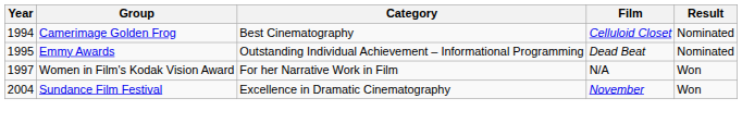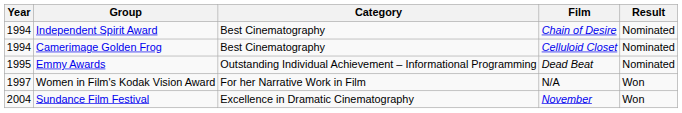 <table class="wikitable">
 <tr>
 <th>Year</th>
 <th>Group</th>
 <th>Category</th>
 <th>Film</th>
 <th>Result</th>
+</tr>
+<tr>
+<td>1994</td>
+<td><a href='#'>Independent Spirit Award</a></td>
+<td>Best Cinematography</td>
+<td><em><a href='#'>Chain of Desire</a></em></td>
+<td>Nominated</td>
 </tr>
 <tr>
 <td>1994</td>
 <td><a href='#'>Camerimage Golden Frog</a></td>
 <td>Best Cinematography</td>
 <td><em><a href='#'>Celluloid Closet</a></em></td>
 <td>Nominated</td>
 </tr>
 <tr>
 <td>1995</td>
 <td><a href='#'>Emmy Awards</a></td>
 <td>Outstanding Individual Achievement – Informational Programming</td>
 <td><em>Dead Beat</em></td>
 <td>Nominated</td>
 </tr>
 <tr>
 <td>1997</td>
 <td>Women in Film's Kodak Vision Award</td>
 <td>For her Narrative Work in Film</td>
 <td>N/A</td>
 <td>Won</td>
 </tr>
 <tr>
 <td>2004</td>
 <td><a href='#'>Sundance Film Festival</a></td>
 <td>Excellence in Dramatic Cinematography</td>
 <td><em><a href='#'>November</a></em></td>
 <td>Won</td>
 </tr>
 </table>
